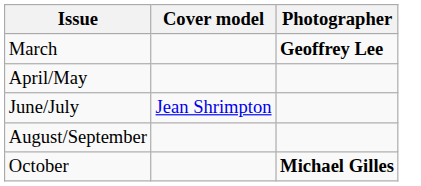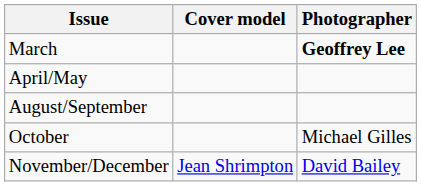 <table class="wikitable">
 <tr>
 <th>Issue</th>
 <th>Cover model</th>
 <th>Photographer</th>
 </tr>
 <tr>
 <td>March</td>
 <td></td>
 <td><strong>Geoffrey Lee</strong></td>
 </tr>
 <tr>
 <td>April/May</td>
 <td></td>
 <td></td>
 </tr>
 <tr>
-<td>June/July</td>
-<td><a href='#'>Jean Shrimpton</a></td>
-<td></td>
-</tr>
-<tr>
 <td>August/September</td>
 <td></td>
 <td></td>
 </tr>
 <tr>
 <td>October</td>
 <td></td>
-<td><strong>Michael Gilles</strong></td>
+<td>Michael Gilles</td>
+</tr>
+<tr>
+<td>November/December</td>
+<td><a href='#'>Jean Shrimpton</a></td>
+<td><a href='#'>David Bailey</a></td>
 </tr>
 </table>
